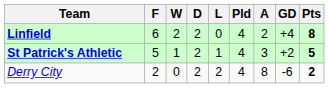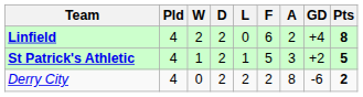 <table class="wikitable" style="text-align: center;">
 <tr>
 <th width="175">Team</th>
-<th width="20">F</th>
+<th width="20">Pld</th>
 <th width="20">W</th>
 <th width="20">D</th>
 <th width="20">L</th>
-<th width="20">Pld</th>
+<th width="20">F</th>
 <th width="20">A</th>
 <th width="20">GD</th>
 <th width="20">Pts</th>
 </tr>
 <tr style="background: #ccffcc;">
 <td style="text-align:left;"> <strong><a href='#'>Linfield</a></strong></td>
-<td>6</td>
+<td>4</td>
 <td>2</td>
 <td>2</td>
 <td>0</td>
-<td>4</td>
+<td>6</td>
 <td>2</td>
 <td>+4</td>
 <td><strong>8</strong></td>
 </tr>
 <tr style="background: #ccffcc;">
 <td style="text-align:left;"> <strong><a href='#'>St Patrick's Athletic</a></strong></td>
-<td>5</td>
+<td>4</td>
 <td>1</td>
 <td>2</td>
 <td>1</td>
-<td>4</td>
+<td>5</td>
 <td>3</td>
 <td>+2</td>
 <td><strong>5</strong></td>
 </tr>
 <tr>
 <td style="text-align:left;"> <em><a href='#'>Derry City</a></em></td>
-<td>2</td>
+<td>4</td>
 <td>0</td>
 <td>2</td>
 <td>2</td>
-<td>4</td>
+<td>2</td>
 <td>8</td>
 <td>-6</td>
 <td><strong>2</strong></td>
 </tr>
 </table>
